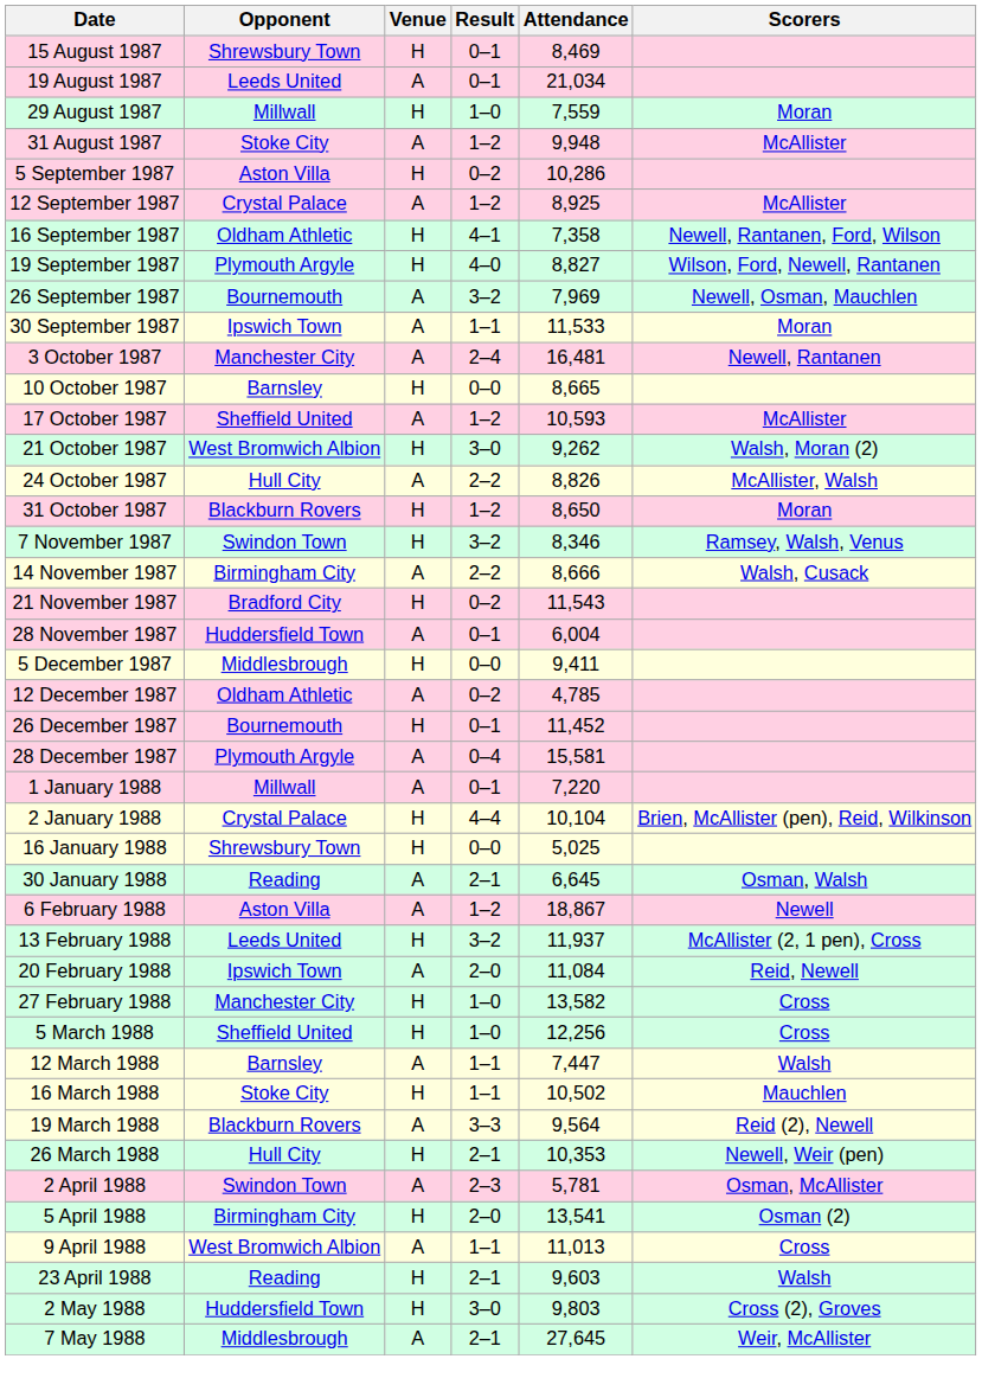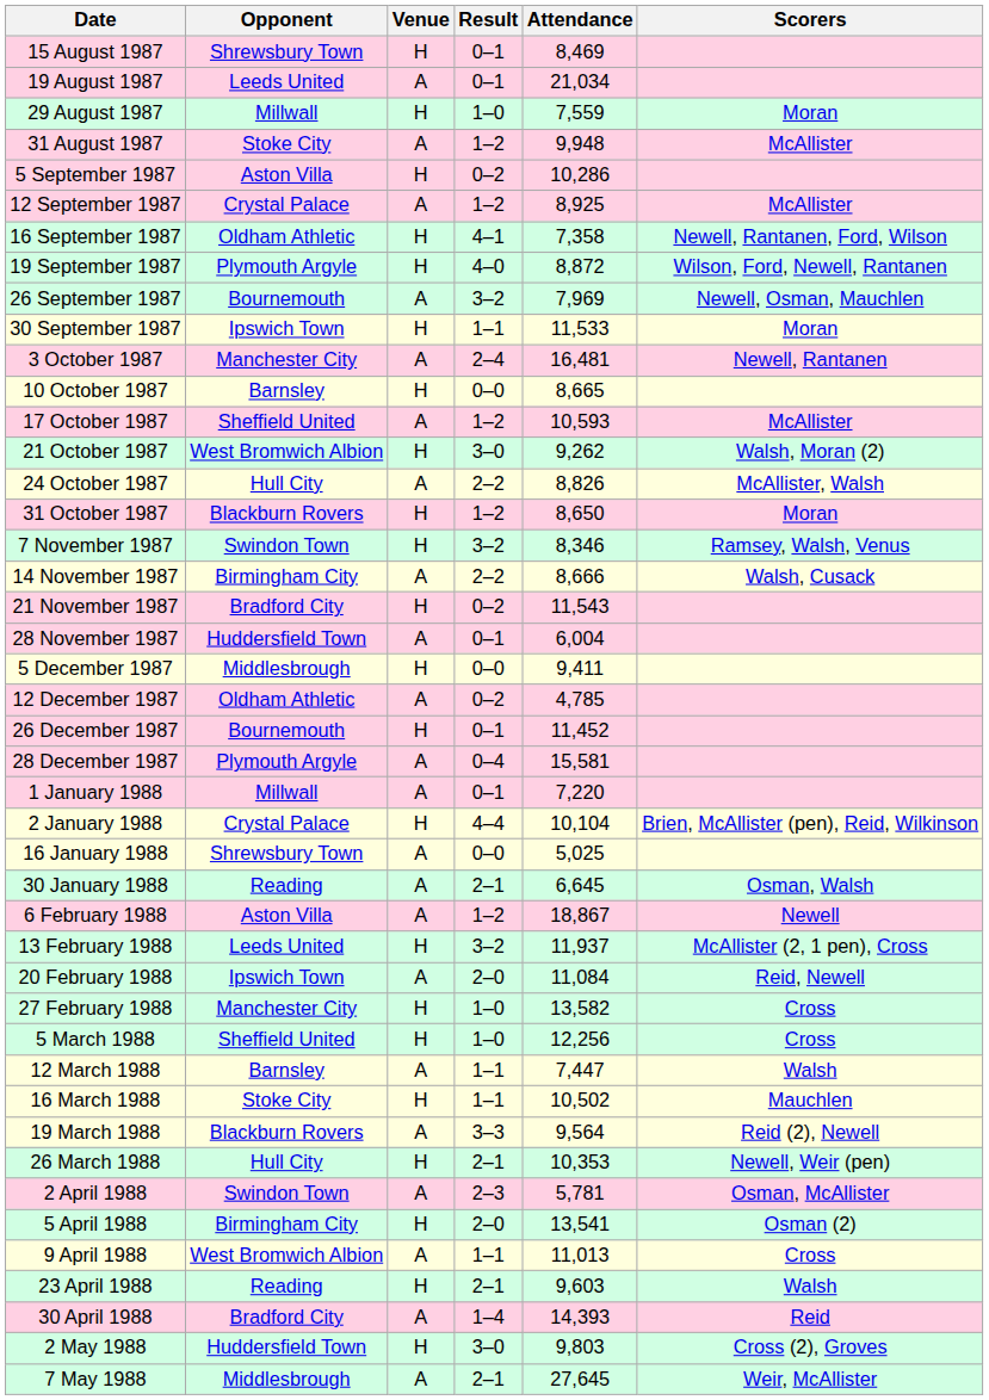 <table class="wikitable sortable" style="font-size:100%; text-align:center">
 <tr>
 <th>Date</th>
 <th>Opponent</th>
 <th>Venue</th>
 <th>Result</th>
 <th>Attendance</th>
 <th>Scorers</th>
 </tr>
 <tr style="background-color: #ffd0e3;">
 <td>15 August 1987</td>
 <td><a href='#'>Shrewsbury Town</a></td>
 <td>H</td>
 <td>0–1</td>
 <td>8,469</td>
 <td></td>
 </tr>
 <tr style="background-color: #ffd0e3;">
 <td>19 August 1987</td>
 <td><a href='#'>Leeds United</a></td>
 <td>A</td>
 <td>0–1</td>
 <td>21,034</td>
 <td></td>
 </tr>
 <tr style="background-color: #d0ffe3;">
 <td>29 August 1987</td>
 <td><a href='#'>Millwall</a></td>
 <td>H</td>
 <td>1–0</td>
 <td>7,559</td>
 <td><a href='#'>Moran</a></td>
 </tr>
 <tr style="background-color: #ffd0e3;">
 <td>31 August 1987</td>
 <td><a href='#'>Stoke City</a></td>
 <td>A</td>
 <td>1–2</td>
 <td>9,948</td>
 <td><a href='#'>McAllister</a></td>
 </tr>
 <tr style="background-color: #ffd0e3;">
 <td>5 September 1987</td>
 <td><a href='#'>Aston Villa</a></td>
 <td>H</td>
 <td>0–2</td>
 <td>10,286</td>
 <td></td>
 </tr>
 <tr style="background-color: #ffd0e3;">
 <td>12 September 1987</td>
 <td><a href='#'>Crystal Palace</a></td>
 <td>A</td>
 <td>1–2</td>
 <td>8,925</td>
 <td><a href='#'>McAllister</a></td>
 </tr>
 <tr style="background-color: #d0ffe3;">
 <td>16 September 1987</td>
 <td><a href='#'>Oldham Athletic</a></td>
 <td>H</td>
 <td>4–1</td>
 <td>7,358</td>
 <td><a href='#'>Newell</a>, <a href='#'>Rantanen</a>, <a href='#'>Ford</a>, <a href='#'>Wilson</a></td>
 </tr>
 <tr style="background-color: #d0ffe3;">
 <td>19 September 1987</td>
 <td><a href='#'>Plymouth Argyle</a></td>
 <td>H</td>
 <td>4–0</td>
-<td>8,827</td>
+<td>8,872</td>
 <td><a href='#'>Wilson</a>, <a href='#'>Ford</a>, <a href='#'>Newell</a>, <a href='#'>Rantanen</a></td>
 </tr>
 <tr style="background-color: #d0ffe3;">
 <td>26 September 1987</td>
 <td><a href='#'>Bournemouth</a></td>
 <td>A</td>
 <td>3–2</td>
 <td>7,969</td>
 <td><a href='#'>Newell</a>, <a href='#'>Osman</a>, <a href='#'>Mauchlen</a></td>
 </tr>
 <tr style="background-color: #ffffdd;">
 <td>30 September 1987</td>
 <td><a href='#'>Ipswich Town</a></td>
-<td>A</td>
+<td>H</td>
 <td>1–1</td>
 <td>11,533</td>
 <td><a href='#'>Moran</a></td>
 </tr>
 <tr style="background-color: #ffd0e3;">
 <td>3 October 1987</td>
 <td><a href='#'>Manchester City</a></td>
 <td>A</td>
 <td>2–4</td>
 <td>16,481</td>
 <td><a href='#'>Newell</a>, <a href='#'>Rantanen</a></td>
 </tr>
 <tr style="background-color: #ffffdd;">
 <td>10 October 1987</td>
 <td><a href='#'>Barnsley</a></td>
 <td>H</td>
 <td>0–0</td>
 <td>8,665</td>
 <td></td>
 </tr>
 <tr style="background-color: #ffd0e3;">
 <td>17 October 1987</td>
 <td><a href='#'>Sheffield United</a></td>
 <td>A</td>
 <td>1–2</td>
 <td>10,593</td>
 <td><a href='#'>McAllister</a></td>
 </tr>
 <tr style="background-color: #d0ffe3;">
 <td>21 October 1987</td>
 <td><a href='#'>West Bromwich Albion</a></td>
 <td>H</td>
 <td>3–0</td>
 <td>9,262</td>
 <td><a href='#'>Walsh</a>, <a href='#'>Moran</a> (2)</td>
 </tr>
 <tr style="background-color: #ffffdd;">
 <td>24 October 1987</td>
 <td><a href='#'>Hull City</a></td>
 <td>A</td>
 <td>2–2</td>
 <td>8,826</td>
 <td><a href='#'>McAllister</a>, <a href='#'>Walsh</a></td>
 </tr>
 <tr style="background-color: #ffd0e3;">
 <td>31 October 1987</td>
 <td><a href='#'>Blackburn Rovers</a></td>
 <td>H</td>
 <td>1–2</td>
 <td>8,650</td>
 <td><a href='#'>Moran</a></td>
 </tr>
 <tr style="background-color: #d0ffe3;">
 <td>7 November 1987</td>
 <td><a href='#'>Swindon Town</a></td>
 <td>H</td>
 <td>3–2</td>
 <td>8,346</td>
 <td><a href='#'>Ramsey</a>, <a href='#'>Walsh</a>, <a href='#'>Venus</a></td>
 </tr>
 <tr style="background-color: #ffffdd;">
 <td>14 November 1987</td>
 <td><a href='#'>Birmingham City</a></td>
 <td>A</td>
 <td>2–2</td>
 <td>8,666</td>
 <td><a href='#'>Walsh</a>, <a href='#'>Cusack</a></td>
 </tr>
 <tr style="background-color: #ffd0e3;">
 <td>21 November 1987</td>
 <td><a href='#'>Bradford City</a></td>
 <td>H</td>
 <td>0–2</td>
 <td>11,543</td>
 <td></td>
 </tr>
 <tr style="background-color: #ffd0e3;">
 <td>28 November 1987</td>
 <td><a href='#'>Huddersfield Town</a></td>
 <td>A</td>
 <td>0–1</td>
 <td>6,004</td>
 <td></td>
 </tr>
 <tr style="background-color: #ffffdd;">
 <td>5 December 1987</td>
 <td><a href='#'>Middlesbrough</a></td>
 <td>H</td>
 <td>0–0</td>
 <td>9,411</td>
 <td></td>
 </tr>
 <tr style="background-color: #ffd0e3;">
 <td>12 December 1987</td>
 <td><a href='#'>Oldham Athletic</a></td>
 <td>A</td>
 <td>0–2</td>
 <td>4,785</td>
 <td></td>
 </tr>
 <tr style="background-color: #ffd0e3;">
 <td>26 December 1987</td>
 <td><a href='#'>Bournemouth</a></td>
 <td>H</td>
 <td>0–1</td>
 <td>11,452</td>
 <td></td>
 </tr>
 <tr style="background-color: #ffd0e3;">
 <td>28 December 1987</td>
 <td><a href='#'>Plymouth Argyle</a></td>
 <td>A</td>
 <td>0–4</td>
 <td>15,581</td>
 <td></td>
 </tr>
 <tr style="background-color: #ffd0e3;">
 <td>1 January 1988</td>
 <td><a href='#'>Millwall</a></td>
 <td>A</td>
 <td>0–1</td>
 <td>7,220</td>
 <td></td>
 </tr>
 <tr style="background-color: #ffffdd;">
 <td>2 January 1988</td>
 <td><a href='#'>Crystal Palace</a></td>
 <td>H</td>
 <td>4–4</td>
 <td>10,104</td>
 <td><a href='#'>Brien</a>, <a href='#'>McAllister</a> (pen), <a href='#'>Reid</a>, <a href='#'>Wilkinson</a></td>
 </tr>
 <tr style="background-color: #ffffdd;">
 <td>16 January 1988</td>
 <td><a href='#'>Shrewsbury Town</a></td>
-<td>H</td>
+<td>A</td>
 <td>0–0</td>
 <td>5,025</td>
 <td></td>
 </tr>
 <tr style="background-color: #d0ffe3;">
 <td>30 January 1988</td>
 <td><a href='#'>Reading</a></td>
 <td>A</td>
 <td>2–1</td>
 <td>6,645</td>
 <td><a href='#'>Osman</a>, <a href='#'>Walsh</a></td>
 </tr>
 <tr style="background-color: #ffd0e3;">
 <td>6 February 1988</td>
 <td><a href='#'>Aston Villa</a></td>
 <td>A</td>
 <td>1–2</td>
 <td>18,867</td>
 <td><a href='#'>Newell</a></td>
 </tr>
 <tr style="background-color: #d0ffe3;">
 <td>13 February 1988</td>
 <td><a href='#'>Leeds United</a></td>
 <td>H</td>
 <td>3–2</td>
 <td>11,937</td>
 <td><a href='#'>McAllister</a> (2, 1 pen), <a href='#'>Cross</a></td>
 </tr>
 <tr style="background-color: #d0ffe3;">
 <td>20 February 1988</td>
 <td><a href='#'>Ipswich Town</a></td>
 <td>A</td>
 <td>2–0</td>
 <td>11,084</td>
 <td><a href='#'>Reid</a>, <a href='#'>Newell</a></td>
 </tr>
 <tr style="background-color: #d0ffe3;">
 <td>27 February 1988</td>
 <td><a href='#'>Manchester City</a></td>
 <td>H</td>
 <td>1–0</td>
 <td>13,582</td>
 <td><a href='#'>Cross</a></td>
 </tr>
 <tr style="background-color: #d0ffe3;">
 <td>5 March 1988</td>
 <td><a href='#'>Sheffield United</a></td>
 <td>H</td>
 <td>1–0</td>
 <td>12,256</td>
 <td><a href='#'>Cross</a></td>
 </tr>
 <tr style="background-color: #ffffdd;">
 <td>12 March 1988</td>
 <td><a href='#'>Barnsley</a></td>
 <td>A</td>
 <td>1–1</td>
 <td>7,447</td>
 <td><a href='#'>Walsh</a></td>
 </tr>
 <tr style="background-color: #ffffdd;">
 <td>16 March 1988</td>
 <td><a href='#'>Stoke City</a></td>
 <td>H</td>
 <td>1–1</td>
 <td>10,502</td>
 <td><a href='#'>Mauchlen</a></td>
 </tr>
 <tr style="background-color: #ffffdd;">
 <td>19 March 1988</td>
 <td><a href='#'>Blackburn Rovers</a></td>
 <td>A</td>
 <td>3–3</td>
 <td>9,564</td>
 <td><a href='#'>Reid</a> (2), <a href='#'>Newell</a></td>
 </tr>
 <tr style="background-color: #d0ffe3;">
 <td>26 March 1988</td>
 <td><a href='#'>Hull City</a></td>
 <td>H</td>
 <td>2–1</td>
 <td>10,353</td>
 <td><a href='#'>Newell</a>, <a href='#'>Weir</a> (pen)</td>
 </tr>
 <tr style="background-color: #ffd0e3;">
 <td>2 April 1988</td>
 <td><a href='#'>Swindon Town</a></td>
 <td>A</td>
 <td>2–3</td>
 <td>5,781</td>
 <td><a href='#'>Osman</a>, <a href='#'>McAllister</a></td>
 </tr>
 <tr style="background-color: #d0ffe3;">
 <td>5 April 1988</td>
 <td><a href='#'>Birmingham City</a></td>
 <td>H</td>
 <td>2–0</td>
 <td>13,541</td>
 <td><a href='#'>Osman</a> (2)</td>
 </tr>
 <tr style="background-color: #ffffdd;">
 <td>9 April 1988</td>
 <td><a href='#'>West Bromwich Albion</a></td>
 <td>A</td>
 <td>1–1</td>
 <td>11,013</td>
 <td><a href='#'>Cross</a></td>
 </tr>
 <tr style="background-color: #d0ffe3;">
 <td>23 April 1988</td>
 <td><a href='#'>Reading</a></td>
 <td>H</td>
 <td>2–1</td>
 <td>9,603</td>
 <td><a href='#'>Walsh</a></td>
 </tr>
+<tr style="background-color: #ffd0e3;">
+<td>30 April 1988</td>
+<td><a href='#'>Bradford City</a></td>
+<td>A</td>
+<td>1–4</td>
+<td>14,393</td>
+<td><a href='#'>Reid</a></td>
+</tr>
 <tr style="background-color: #d0ffe3;">
 <td>2 May 1988</td>
 <td><a href='#'>Huddersfield Town</a></td>
 <td>H</td>
 <td>3–0</td>
 <td>9,803</td>
 <td><a href='#'>Cross</a> (2), <a href='#'>Groves</a></td>
 </tr>
 <tr style="background-color: #d0ffe3;">
 <td>7 May 1988</td>
 <td><a href='#'>Middlesbrough</a></td>
 <td>A</td>
 <td>2–1</td>
 <td>27,645</td>
 <td><a href='#'>Weir</a>, <a href='#'>McAllister</a></td>
 </tr>
 </table>
